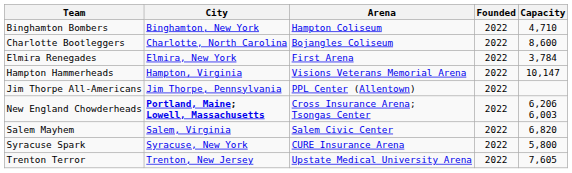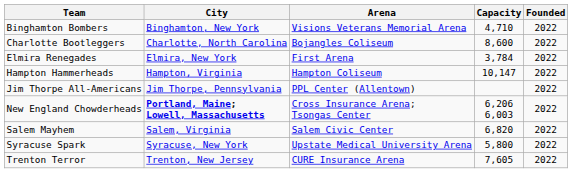 <table class="wikitable sortable">
 <tr>
 <th>Team</th>
 <th>City</th>
 <th>Arena</th>
+<th>Capacity</th>
 <th>Founded</th>
-<th>Capacity</th>
 </tr>
 <tr>
 <td>Binghamton Bombers</td>
 <td><a href='#'>Binghamton, New York</a></td>
-<td><a href='#'>Hampton Coliseum</a></td>
+<td><a href='#'>Visions Veterans Memorial Arena</a></td>
+<td align="center">4,710</td>
 <td align="center">2022</td>
-<td align="center">4,710</td>
 </tr>
 <tr>
 <td>Charlotte Bootleggers</td>
 <td><a href='#'>Charlotte, North Carolina</a></td>
 <td><a href='#'>Bojangles Coliseum</a></td>
+<td align="center">8,600</td>
 <td align="center">2022</td>
-<td align="center">8,600</td>
 </tr>
 <tr>
 <td>Elmira Renegades</td>
 <td><a href='#'>Elmira, New York</a></td>
 <td><a href='#'>First Arena</a></td>
+<td align="center">3,784</td>
 <td align="center">2022</td>
-<td align="center">3,784</td>
 </tr>
 <tr>
 <td>Hampton Hammerheads</td>
 <td><a href='#'>Hampton, Virginia</a></td>
-<td><a href='#'>Visions Veterans Memorial Arena</a></td>
+<td><a href='#'>Hampton Coliseum</a></td>
+<td align="center">10,147</td>
 <td align="center">2022</td>
-<td align="center">10,147</td>
 </tr>
 <tr>
 <td>Jim Thorpe All-Americans</td>
 <td><a href='#'>Jim Thorpe, Pennsylvania</a></td>
 <td><a href='#'>PPL Center</a> (<a href='#'>Allentown</a>)</td>
+<td align="center"></td>
 <td align="center">2022</td>
-<td align="center"></td>
 </tr>
 <tr>
 <td>New England Chowderheads</td>
 <td><strong><a href='#'>Portland, Maine</a>;<br><a href='#'>Lowell, Massachusetts</a></strong></td>
 <td><a href='#'>Cross Insurance Arena</a>;<br><a href='#'>Tsongas Center</a></td>
+<td align="center">6,206<br>6,003</td>
 <td align="center">2022</td>
-<td align="center">6,206<br>6,003</td>
 </tr>
 <tr>
 <td>Salem Mayhem</td>
 <td><a href='#'>Salem, Virginia</a></td>
 <td><a href='#'>Salem Civic Center</a></td>
+<td align="center">6,820</td>
 <td align="center">2022</td>
-<td align="center">6,820</td>
 </tr>
 <tr>
 <td>Syracuse Spark</td>
 <td><a href='#'>Syracuse, New York</a></td>
-<td><a href='#'>CURE Insurance Arena</a></td>
+<td><a href='#'>Upstate Medical University Arena</a></td>
+<td align="center">5,800</td>
 <td align="center">2022</td>
-<td align="center">5,800</td>
 </tr>
 <tr>
 <td>Trenton Terror</td>
 <td><a href='#'>Trenton, New Jersey</a></td>
-<td><a href='#'>Upstate Medical University Arena</a></td>
+<td><a href='#'>CURE Insurance Arena</a></td>
+<td align="center">7,605</td>
 <td align="center">2022</td>
-<td align="center">7,605</td>
 </tr>
 </table>
